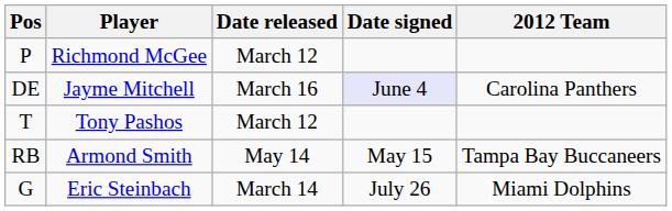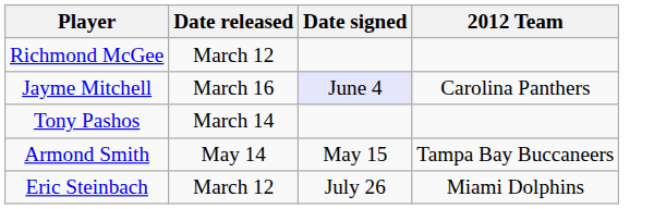 <table class="sortable wikitable">
 <tr>
-<th>Pos</th>
 <th>Player</th>
 <th>Date released</th>
 <th>Date signed</th>
 <th>2012 Team</th>
 </tr>
 <tr style="text-align:center;">
-<td>P</td>
 <td><a href='#'>Richmond McGee</a></td>
 <td>March 12</td>
 <td></td>
 <td></td>
 </tr>
 <tr style="text-align:center;">
-<td>DE</td>
 <td><a href='#'>Jayme Mitchell</a></td>
 <td>March 16</td>
 <td style="background: lavender;">June 4</td>
 <td>Carolina Panthers</td>
 </tr>
 <tr style="text-align:center;">
-<td>T</td>
 <td><a href='#'>Tony Pashos</a></td>
-<td>March 12</td>
+<td>March 14</td>
 <td></td>
 <td></td>
 </tr>
 <tr style="text-align:center;">
-<td>RB</td>
 <td><a href='#'>Armond Smith</a></td>
 <td>May 14</td>
 <td>May 15</td>
 <td>Tampa Bay Buccaneers</td>
 </tr>
 <tr style="text-align:center;">
-<td>G</td>
 <td><a href='#'>Eric Steinbach</a></td>
-<td>March 14</td>
+<td>March 12</td>
 <td>July 26</td>
 <td>Miami Dolphins</td>
 </tr>
 </table>
